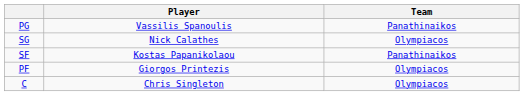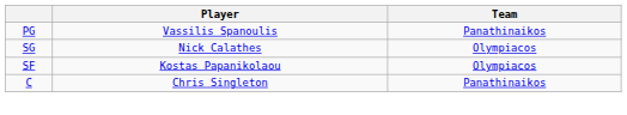 <table class="wikitable" style="text-align: center;" width="60%">
 <tr>
 <th style="text-align:center;"></th>
 <th style="text-align:center;">Player</th>
 <th style="text-align:center;">Team</th>
 </tr>
 <tr>
 <td style="text-align:center;"><a href='#'>PG</a></td>
 <td> <a href='#'>Vassilis Spanoulis</a></td>
 <td><a href='#'>Panathinaikos</a></td>
 </tr>
 <tr>
 <td style="text-align:center;"><a href='#'>SG</a></td>
 <td> <a href='#'>Nick Calathes</a></td>
 <td><a href='#'>Olympiacos</a></td>
 </tr>
 <tr>
 <td style="text-align:center;"><a href='#'>SF</a></td>
 <td> <a href='#'>Kostas Papanikolaou</a></td>
-<td><a href='#'>Panathinaikos</a></td>
-</tr>
-<tr>
-<td style="text-align:center;"><a href='#'>PF</a></td>
-<td> <a href='#'>Giorgos Printezis</a></td>
 <td><a href='#'>Olympiacos</a></td>
 </tr>
 <tr>
 <td style="text-align:center;"><a href='#'>C</a></td>
 <td> <a href='#'>Chris Singleton</a></td>
-<td><a href='#'>Olympiacos</a></td>
+<td><a href='#'>Panathinaikos</a></td>
 </tr>
 </table>
